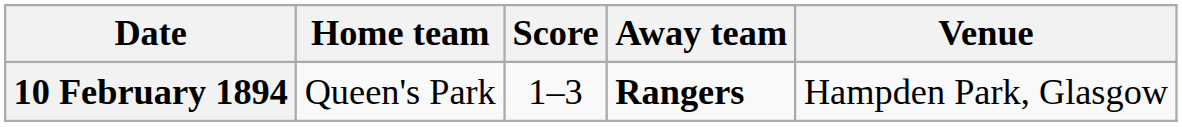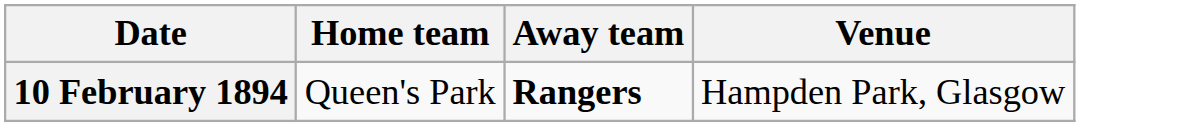 <table class="wikitable football-result-list" style="max-width: 80em; text-align: center">
 <tr>
 <th scope="col">Date</th>
 <th scope="col">Home team</th>
-<th scope="col">Score</th>
 <th scope="col">Away team</th>
 <th scope="col">Venue</th>
 </tr>
 <tr>
 <th scope="row">10 February 1894</th>
 <td align=right>Queen's Park</td>
-<td>1–3</td>
 <td align=left><strong>Rangers</strong></td>
 <td align=left>Hampden Park, Glasgow</td>
 </tr>
 </table>
